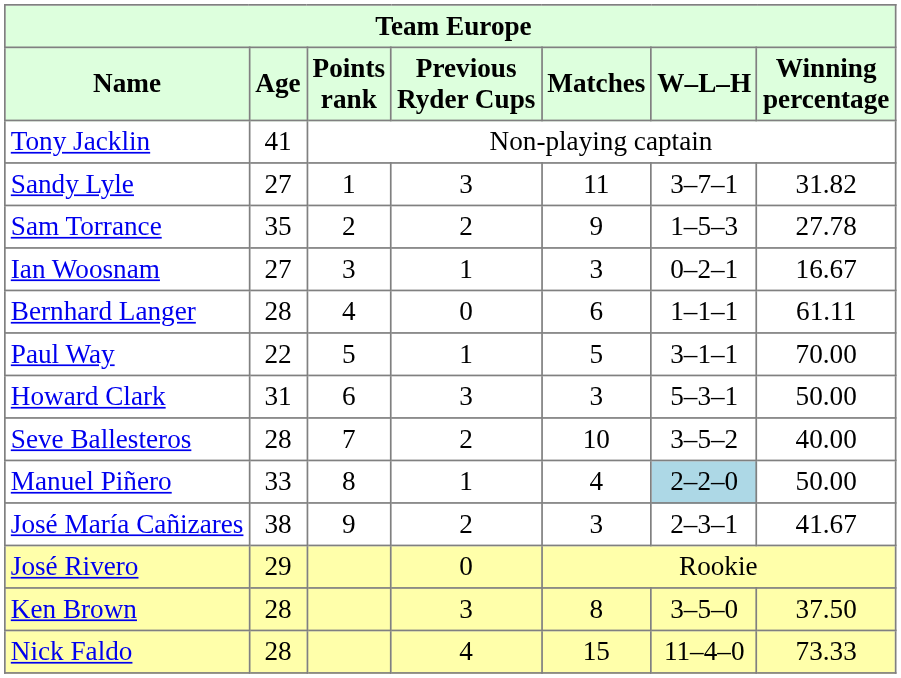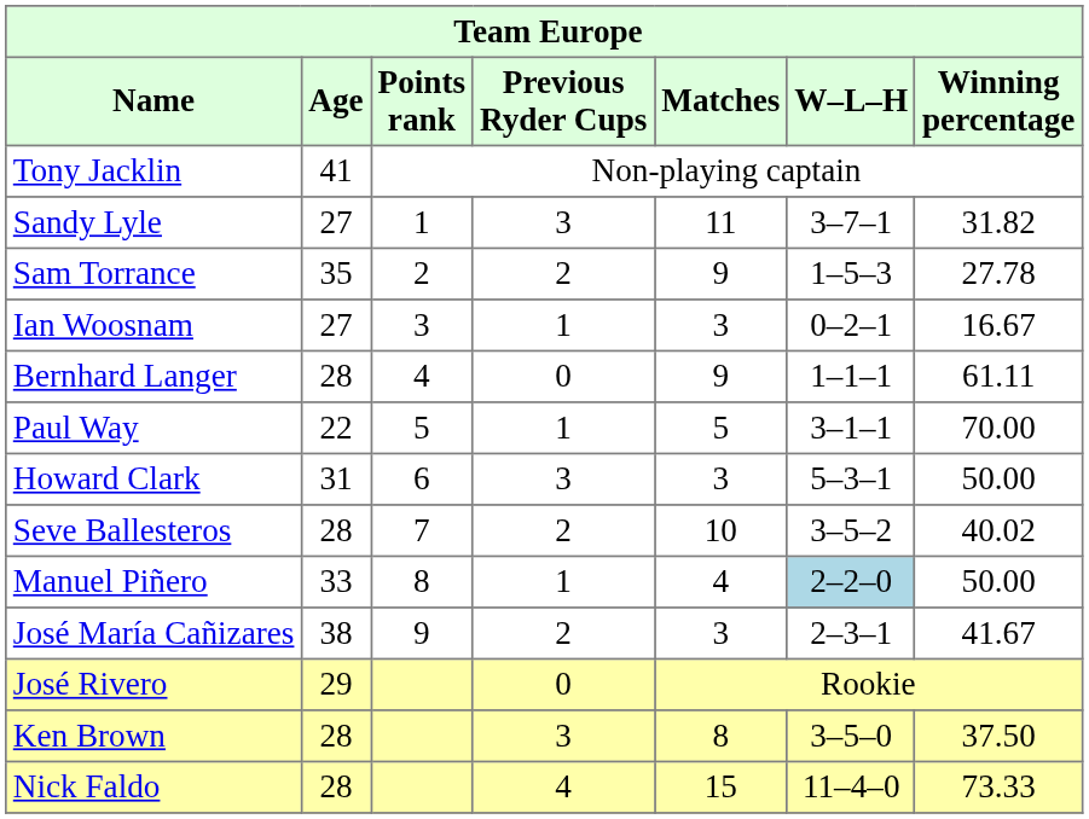 <table border="1" cellpadding="3" style="border-collapse: collapse;text-align:center">
 <tr style="background:#dfd;">
 <td colspan="7"> <strong>Team Europe</strong></td>
 </tr>
 <tr style="background:#dfd;">
 <th>Name</th>
 <th>Age</th>
 <th>Points<br>rank</th>
 <th>Previous<br>Ryder Cups</th>
 <th>Matches</th>
 <th>W–L–H</th>
 <th>Winning<br>percentage</th>
 </tr>
 <tr>
 <td align=left> <a href='#'>Tony Jacklin</a></td>
 <td>41</td>
 <td colspan="5">Non-playing captain</td>
 </tr>
 <tr>
 <td align=left> <a href='#'>Sandy Lyle</a></td>
 <td>27</td>
 <td>1</td>
 <td>3</td>
 <td>11</td>
 <td>3–7–1</td>
 <td>31.82</td>
 </tr>
 <tr>
 <td align=left> <a href='#'>Sam Torrance</a></td>
 <td>35</td>
 <td>2</td>
 <td>2</td>
 <td>9</td>
 <td>1–5–3</td>
 <td>27.78</td>
 </tr>
 <tr>
 <td align=left> <a href='#'>Ian Woosnam</a></td>
 <td>27</td>
 <td>3</td>
 <td>1</td>
 <td>3</td>
 <td>0–2–1</td>
 <td>16.67</td>
 </tr>
 <tr>
 <td align=left> <a href='#'>Bernhard Langer</a></td>
 <td>28</td>
 <td>4</td>
 <td>0</td>
-<td>6</td>
+<td>9</td>
 <td>1–1–1</td>
 <td>61.11</td>
 </tr>
 <tr>
 <td align=left> <a href='#'>Paul Way</a></td>
 <td>22</td>
 <td>5</td>
 <td>1</td>
 <td>5</td>
 <td>3–1–1</td>
 <td>70.00</td>
 </tr>
 <tr>
 <td align=left> <a href='#'>Howard Clark</a></td>
 <td>31</td>
 <td>6</td>
 <td>3</td>
 <td>3</td>
 <td>5–3–1</td>
 <td>50.00</td>
 </tr>
 <tr>
 <td align=left> <a href='#'>Seve Ballesteros</a></td>
 <td>28</td>
 <td>7</td>
 <td>2</td>
 <td>10</td>
 <td>3–5–2</td>
-<td>40.00</td>
+<td>40.02</td>
 </tr>
 <tr>
 <td align=left> <a href='#'>Manuel Piñero</a></td>
 <td>33</td>
 <td>8</td>
 <td>1</td>
 <td>4</td>
 <td style="background: lightblue;">2–2–0</td>
 <td>50.00</td>
 </tr>
 <tr>
 <td align=left> <a href='#'>José María Cañizares</a></td>
 <td>38</td>
 <td>9</td>
 <td>2</td>
 <td>3</td>
 <td>2–3–1</td>
 <td>41.67</td>
 </tr>
 <tr style="background:#ffa;">
 <td align=left> <a href='#'>José Rivero</a></td>
 <td>29</td>
 <td></td>
 <td>0</td>
 <td colspan="3">Rookie</td>
 </tr>
 <tr style="background:#ffa;">
 <td align=left> <a href='#'>Ken Brown</a></td>
 <td>28</td>
 <td></td>
 <td>3</td>
 <td>8</td>
 <td>3–5–0</td>
 <td>37.50</td>
 </tr>
 <tr style="background:#ffa;">
 <td align=left> <a href='#'>Nick Faldo</a></td>
 <td>28</td>
 <td></td>
 <td>4</td>
 <td>15</td>
 <td>11–4–0</td>
 <td>73.33</td>
 </tr>
 </table>
